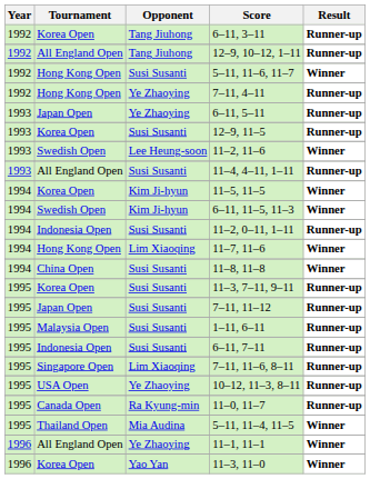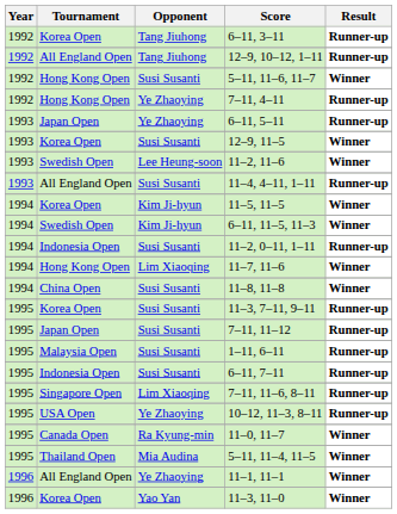 <table class="sortable wikitable" style="font-size: 90%;">
 <tr>
 <th>Year</th>
 <th>Tournament</th>
 <th>Opponent</th>
 <th>Score</th>
 <th>Result</th>
 </tr>
 <tr style="background:#D4F1C5">
 <td align="center">1992</td>
 <td align="left"><a href='#'>Korea Open</a></td>
 <td align="left"> <a href='#'>Tang Jiuhong</a></td>
 <td align="left">6–11, 3–11</td>
 <td style="text-align:left; background:white"> <strong>Runner-up</strong></td>
 </tr>
 <tr>
 </tr>
 <tr style="background:#D4F1C5">
 <td align="center"><a href='#'>1992</a></td>
 <td align="left"><a href='#'>All England Open</a></td>
 <td align="left"> <a href='#'>Tang Jiuhong</a></td>
 <td align="left">12–9, 10–12, 1–11</td>
 <td style="text-align:left; background:white"> <strong>Runner-up</strong></td>
 </tr>
 <tr>
 </tr>
 <tr style="background:#D4F1C5">
 <td align="center">1992</td>
 <td align="left"><a href='#'>Hong Kong Open</a></td>
 <td align="left"> <a href='#'>Susi Susanti</a></td>
 <td align="left">5–11, 11–6, 11–7</td>
 <td style="text-align:left; background:white"> <strong>Winner</strong></td>
 </tr>
 <tr>
 </tr>
 <tr style="background:#D4F1C5">
 <td align="center">1992</td>
 <td align="left"><a href='#'>Hong Kong Open</a></td>
 <td align="left"> <a href='#'>Ye Zhaoying</a></td>
 <td align="left">7–11, 4–11</td>
 <td style="text-align:left; background:white"> <strong>Runner-up</strong></td>
 </tr>
 <tr>
 </tr>
 <tr style="background:#D4F1C5">
 <td align="center">1993</td>
 <td align="left"><a href='#'>Japan Open</a></td>
 <td align="left"> <a href='#'>Ye Zhaoying</a></td>
 <td align="left">6–11, 5–11</td>
 <td style="text-align:left; background:white"> <strong>Runner-up</strong></td>
 </tr>
 <tr>
 </tr>
 <tr style="background:#D4F1C5">
 <td align="center">1993</td>
 <td align="left"><a href='#'>Korea Open</a></td>
 <td align="left"> <a href='#'>Susi Susanti</a></td>
 <td align="left">12–9, 11–5</td>
-<td style="text-align:left; background:white"> <strong>Runner-up</strong></td>
+<td style="text-align:left; background:white"> <strong>Winner</strong></td>
 </tr>
 <tr>
 </tr>
 <tr style="background:#D4F1C5">
 <td align="center">1993</td>
 <td align="left"><a href='#'>Swedish Open</a></td>
 <td align="left"> <a href='#'>Lee Heung-soon</a></td>
 <td align="left">11–2, 11–6</td>
 <td style="text-align:left; background:white"> <strong>Winner</strong></td>
 </tr>
 <tr>
 </tr>
 <tr style="background:#D4F1C5">
 <td align="center"><a href='#'>1993</a></td>
 <td align="left">All England Open</td>
 <td align="left"> <a href='#'>Susi Susanti</a></td>
 <td align="left">11–4, 4–11, 1–11</td>
 <td style="text-align:left; background:white"> <strong>Runner-up</strong></td>
 </tr>
 <tr>
 </tr>
 <tr style="background:#D4F1C5">
 <td align="center">1994</td>
 <td align="left"><a href='#'>Korea Open</a></td>
 <td align="left"> <a href='#'>Kim Ji-hyun</a></td>
 <td align="left">11–5, 11–5</td>
 <td style="text-align:left; background:white"> <strong>Winner</strong></td>
 </tr>
 <tr>
 </tr>
 <tr style="background:#D4F1C5">
 <td align="center">1994</td>
 <td align="left"><a href='#'>Swedish Open</a></td>
 <td align="left"> <a href='#'>Kim Ji-hyun</a></td>
 <td align="left">6–11, 11–5, 11–3</td>
 <td style="text-align:left; background:white"> <strong>Winner</strong></td>
 </tr>
 <tr>
 </tr>
 <tr style="background:#D4F1C5">
 <td align="center">1994</td>
 <td align="left"><a href='#'>Indonesia Open</a></td>
 <td align="left"> <a href='#'>Susi Susanti</a></td>
 <td align="left">11–2, 0–11, 1–11</td>
 <td style="text-align:left; background:white"> <strong>Runner-up</strong></td>
 </tr>
 <tr>
 </tr>
 <tr style="background:#D4F1C5">
 <td align="center">1994</td>
 <td align="left"><a href='#'>Hong Kong Open</a></td>
 <td align="left"> <a href='#'>Lim Xiaoqing</a></td>
 <td align="left">11–7, 11–6</td>
 <td style="text-align:left; background:white"> <strong>Winner</strong></td>
 </tr>
 <tr>
 </tr>
 <tr style="background:#D4F1C5">
 <td align="center">1994</td>
 <td align="left"><a href='#'>China Open</a></td>
 <td align="left"> <a href='#'>Susi Susanti</a></td>
 <td align="left">11–8, 11–8</td>
 <td style="text-align:left; background:white"> <strong>Winner</strong></td>
 </tr>
 <tr>
 </tr>
 <tr style="background:#D4F1C5">
 <td align="center">1995</td>
 <td align="left"><a href='#'>Korea Open</a></td>
 <td align="left"> <a href='#'>Susi Susanti</a></td>
 <td align="left">11–3, 7–11, 9–11</td>
 <td style="text-align:left; background:white"> <strong>Runner-up</strong></td>
 </tr>
 <tr>
 </tr>
 <tr style="background:#D4F1C5">
 <td align="center">1995</td>
 <td align="left"><a href='#'>Japan Open</a></td>
 <td align="left"> <a href='#'>Susi Susanti</a></td>
 <td align="left">7–11, 11–12</td>
 <td style="text-align:left; background:white"> <strong>Runner-up</strong></td>
 </tr>
 <tr>
 </tr>
 <tr style="background:#D4F1C5">
 <td align="center">1995</td>
 <td align="left"><a href='#'>Malaysia Open</a></td>
 <td align="left"> <a href='#'>Susi Susanti</a></td>
 <td align="left">1–11, 6–11</td>
 <td style="text-align:left; background:white"> <strong>Runner-up</strong></td>
 </tr>
 <tr>
 </tr>
 <tr style="background:#D4F1C5">
 <td align="center">1995</td>
 <td align="left"><a href='#'>Indonesia Open</a></td>
 <td align="left"> <a href='#'>Susi Susanti</a></td>
 <td align="left">6–11, 7–11</td>
 <td style="text-align:left; background:white"> <strong>Runner-up</strong></td>
 </tr>
 <tr>
 </tr>
 <tr style="background:#D4F1C5">
 <td align="center">1995</td>
 <td align="left"><a href='#'>Singapore Open</a></td>
 <td align="left"> <a href='#'>Lim Xiaoqing</a></td>
 <td align="left">7–11, 11–6, 8–11</td>
 <td style="text-align:left; background:white"> <strong>Runner-up</strong></td>
 </tr>
 <tr>
 </tr>
 <tr style="background:#D4F1C5">
 <td align="center">1995</td>
 <td align="left"><a href='#'>USA Open</a></td>
 <td align="left"> <a href='#'>Ye Zhaoying</a></td>
 <td align="left">10–12, 11–3, 8–11</td>
 <td style="text-align:left; background:white"> <strong>Runner-up</strong></td>
 </tr>
 <tr>
 </tr>
 <tr style="background:#D4F1C5">
 <td align="center">1995</td>
 <td align="left"><a href='#'>Canada Open</a></td>
 <td align="left"> <a href='#'>Ra Kyung-min</a></td>
 <td align="left">11–0, 11–7</td>
-<td style="text-align:left; background:white"> <strong>Runner-up</strong></td>
+<td style="text-align:left; background:white"> <strong>Winner</strong></td>
 </tr>
 <tr>
 </tr>
 <tr style="background:#D4F1C5">
 <td align="center">1995</td>
 <td align="left"><a href='#'>Thailand Open</a></td>
 <td align="left"> <a href='#'>Mia Audina</a></td>
 <td align="left">5–11, 11–4, 11–5</td>
 <td style="text-align:left; background:white"> <strong>Winner</strong></td>
 </tr>
 <tr>
 </tr>
 <tr style="background:#D4F1C5">
 <td align="center"><a href='#'>1996</a></td>
 <td align="left">All England Open</td>
 <td align="left"> <a href='#'>Ye Zhaoying</a></td>
 <td align="left">11–1, 11–1</td>
 <td style="text-align:left; background:white"> <strong>Winner</strong></td>
 </tr>
 <tr>
 </tr>
 <tr style="background:#D4F1C5">
 <td align="center">1996</td>
 <td align="left"><a href='#'>Korea Open</a></td>
 <td align="left"> <a href='#'>Yao Yan</a></td>
 <td align="left">11–3, 11–0</td>
 <td style="text-align:left; background:white"> <strong>Winner</strong></td>
 </tr>
 </table>
